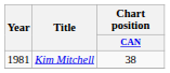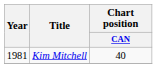 <table class="wikitable">
 <tr>
 <th rowspan="2">Year</th>
 <th rowspan="2">Title</th>
 <th colspan="1">Chart position</th>
 </tr>
 <tr style="font-size: smaller;">
 <th width="90"><a href='#'>CAN</a></th>
 </tr>
 <tr>
 <td>1981</td>
 <td><em><a href='#'>Kim Mitchell</a></em></td>
-<td align="center">38</td>
+<td align="center">40</td>
 </tr>
 <tr>
 </tr>
 </table>
